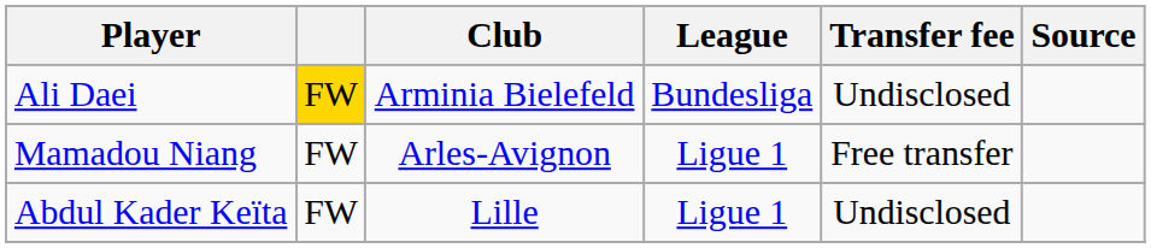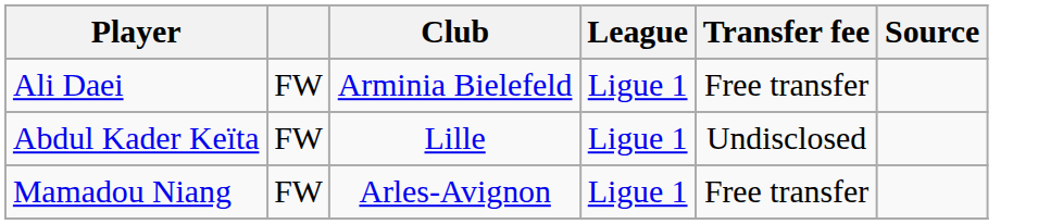 <table class="wikitable plainrowheaders sortable" style="text-align:center;font-size:95%">
 <tr>
 <th>Player</th>
 <th></th>
 <th>Club</th>
 <th>League</th>
 <th>Transfer fee</th>
 <th>Source</th>
 </tr>
 <tr>
 <td align="left"> <a href='#'>Ali Daei</a></td>
-<td style="background: gold;">FW</td>
+<td>FW</td>
 <td><a href='#'>Arminia Bielefeld</a></td>
-<td> <a href='#'>Bundesliga</a></td>
-<td>Undisclosed</td>
-<td></td>
-</tr>
-<tr>
-<td align="left"> <a href='#'>Mamadou Niang</a></td>
-<td>FW</td>
-<td><a href='#'>Arles-Avignon</a></td>
 <td> <a href='#'>Ligue 1</a></td>
 <td>Free transfer</td>
 <td></td>
 </tr>
 <tr>
 <td align="left"> <a href='#'>Abdul Kader Keïta</a></td>
 <td>FW</td>
 <td><a href='#'>Lille</a></td>
 <td> <a href='#'>Ligue 1</a></td>
 <td>Undisclosed</td>
 <td></td>
 </tr>
 <tr>
+<td align="left"> <a href='#'>Mamadou Niang</a></td>
+<td>FW</td>
+<td><a href='#'>Arles-Avignon</a></td>
+<td> <a href='#'>Ligue 1</a></td>
+<td>Free transfer</td>
+<td></td>
+</tr>
+<tr>
 </tr>
 </table>
